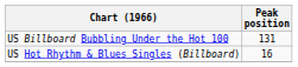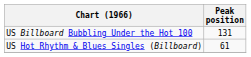 <table class="wikitable">
 <tr>
 <th>Chart (1966)</th>
 <th>Peak<br>position</th>
 </tr>
 <tr>
 <td>US <em>Billboard</em> <a href='#'>Bubbling Under the Hot 100</a></td>
 <td align="center">131</td>
 </tr>
 <tr>
 <td>US <a href='#'>Hot Rhythm & Blues Singles</a> (<em>Billboard</em>)</td>
-<td align="center">16</td>
+<td align="center">61</td>
 </tr>
 <tr>
 </tr>
 </table>
